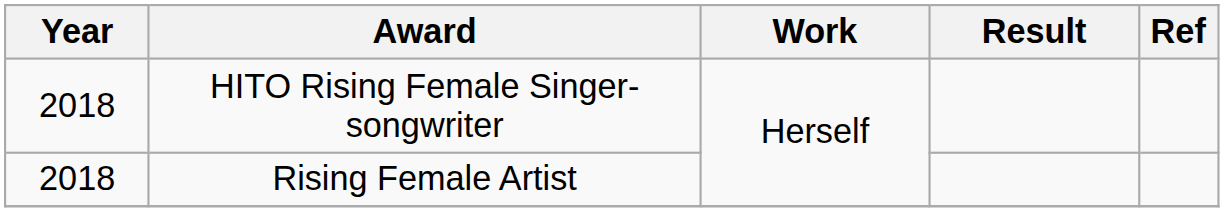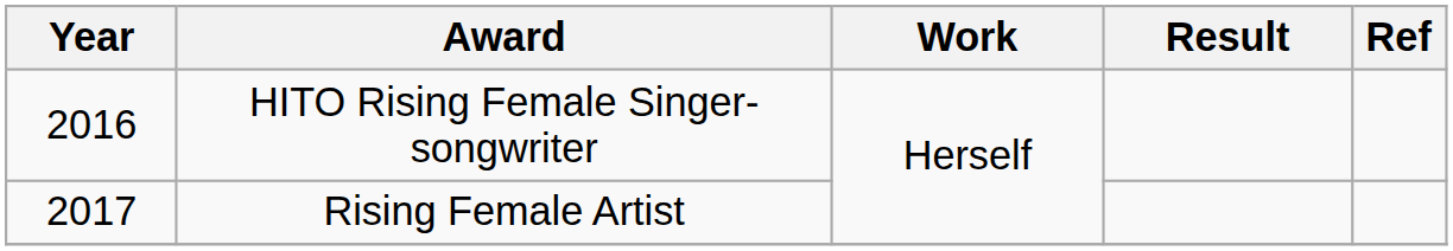 <table class="wikitable">
 <tr>
 <th width=60>Year</th>
 <th style="width:250px;">Award</th>
 <th style="width:100px;">Work</th>
 <th width="90">Result</th>
 <th width="30">Ref</th>
 </tr>
 <tr align="center">
-<td>2018</td>
+<td>2016</td>
 <td>HITO Rising Female Singer-songwriter</td>
 <td rowspan="2">Herself</td>
 <td></td>
 <td></td>
 </tr>
 <tr align="center">
-<td>2018</td>
+<td>2017</td>
 <td>Rising Female Artist</td>
 <td></td>
 <td></td>
 </tr>
 <tr align="center">
 </tr>
 </table>
